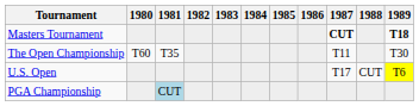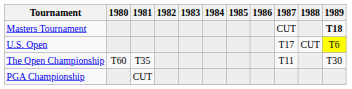 <table class="wikitable" style="font-size:95%;text-align:center;">
 <tr>
 <th>Tournament</th>
 <th>1980</th>
 <th>1981</th>
 <th>1982</th>
 <th>1983</th>
 <th>1984</th>
 <th>1985</th>
 <th>1986</th>
 <th>1987</th>
 <th>1988</th>
 <th>1989</th>
 </tr>
 <tr>
 <td align=left><a href='#'>Masters Tournament</a></td>
 <td style="background:#eeeeee;"></td>
 <td style="background:#eeeeee;"></td>
 <td style="background:#eeeeee;"></td>
 <td style="background:#eeeeee;"></td>
 <td style="background:#eeeeee;"></td>
 <td style="background:#eeeeee;"></td>
 <td style="background:#eeeeee;"></td>
-<td><strong>CUT</strong></td>
+<td>CUT</td>
 <td style="background:#eeeeee;"></td>
 <td><strong>T18</strong></td>
+</tr>
+<tr>
+<td align=left><a href='#'>U.S. Open</a></td>
+<td style="background:#eeeeee;"></td>
+<td style="background:#eeeeee;"></td>
+<td style="background:#eeeeee;"></td>
+<td style="background:#eeeeee;"></td>
+<td style="background:#eeeeee;"></td>
+<td style="background:#eeeeee;"></td>
+<td style="background:#eeeeee;"></td>
+<td>T17</td>
+<td>CUT</td>
+<td style="background:yellow;">T6</td>
 </tr>
 <tr>
 <td align=left><a href='#'>The Open Championship</a></td>
 <td>T60</td>
 <td>T35</td>
 <td style="background:#eeeeee;"></td>
 <td style="background:#eeeeee;"></td>
 <td style="background:#eeeeee;"></td>
 <td style="background:#eeeeee;"></td>
 <td style="background:#eeeeee;"></td>
 <td>T11</td>
 <td style="background:#eeeeee;"></td>
 <td>T30</td>
 </tr>
 <tr>
-<td align=left><a href='#'>U.S. Open</a></td>
-<td style="background:#eeeeee;"></td>
-<td style="background:#eeeeee;"></td>
-<td style="background:#eeeeee;"></td>
-<td style="background:#eeeeee;"></td>
-<td style="background:#eeeeee;"></td>
-<td style="background:#eeeeee;"></td>
-<td style="background:#eeeeee;"></td>
-<td>T17</td>
-<td>CUT</td>
-<td style="background:yellow;">T6</td>
-</tr>
-<tr>
 <td align=left><a href='#'>PGA Championship</a></td>
 <td style="background:#eeeeee;"></td>
-<td style="background: lightblue;">CUT</td>
+<td>CUT</td>
 <td style="background:#eeeeee;"></td>
 <td style="background:#eeeeee;"></td>
 <td style="background:#eeeeee;"></td>
 <td style="background:#eeeeee;"></td>
 <td style="background:#eeeeee;"></td>
 <td style="background:#eeeeee;"></td>
 <td style="background:#eeeeee;"></td>
 <td style="background:#eeeeee;"></td>
 </tr>
 </table>
